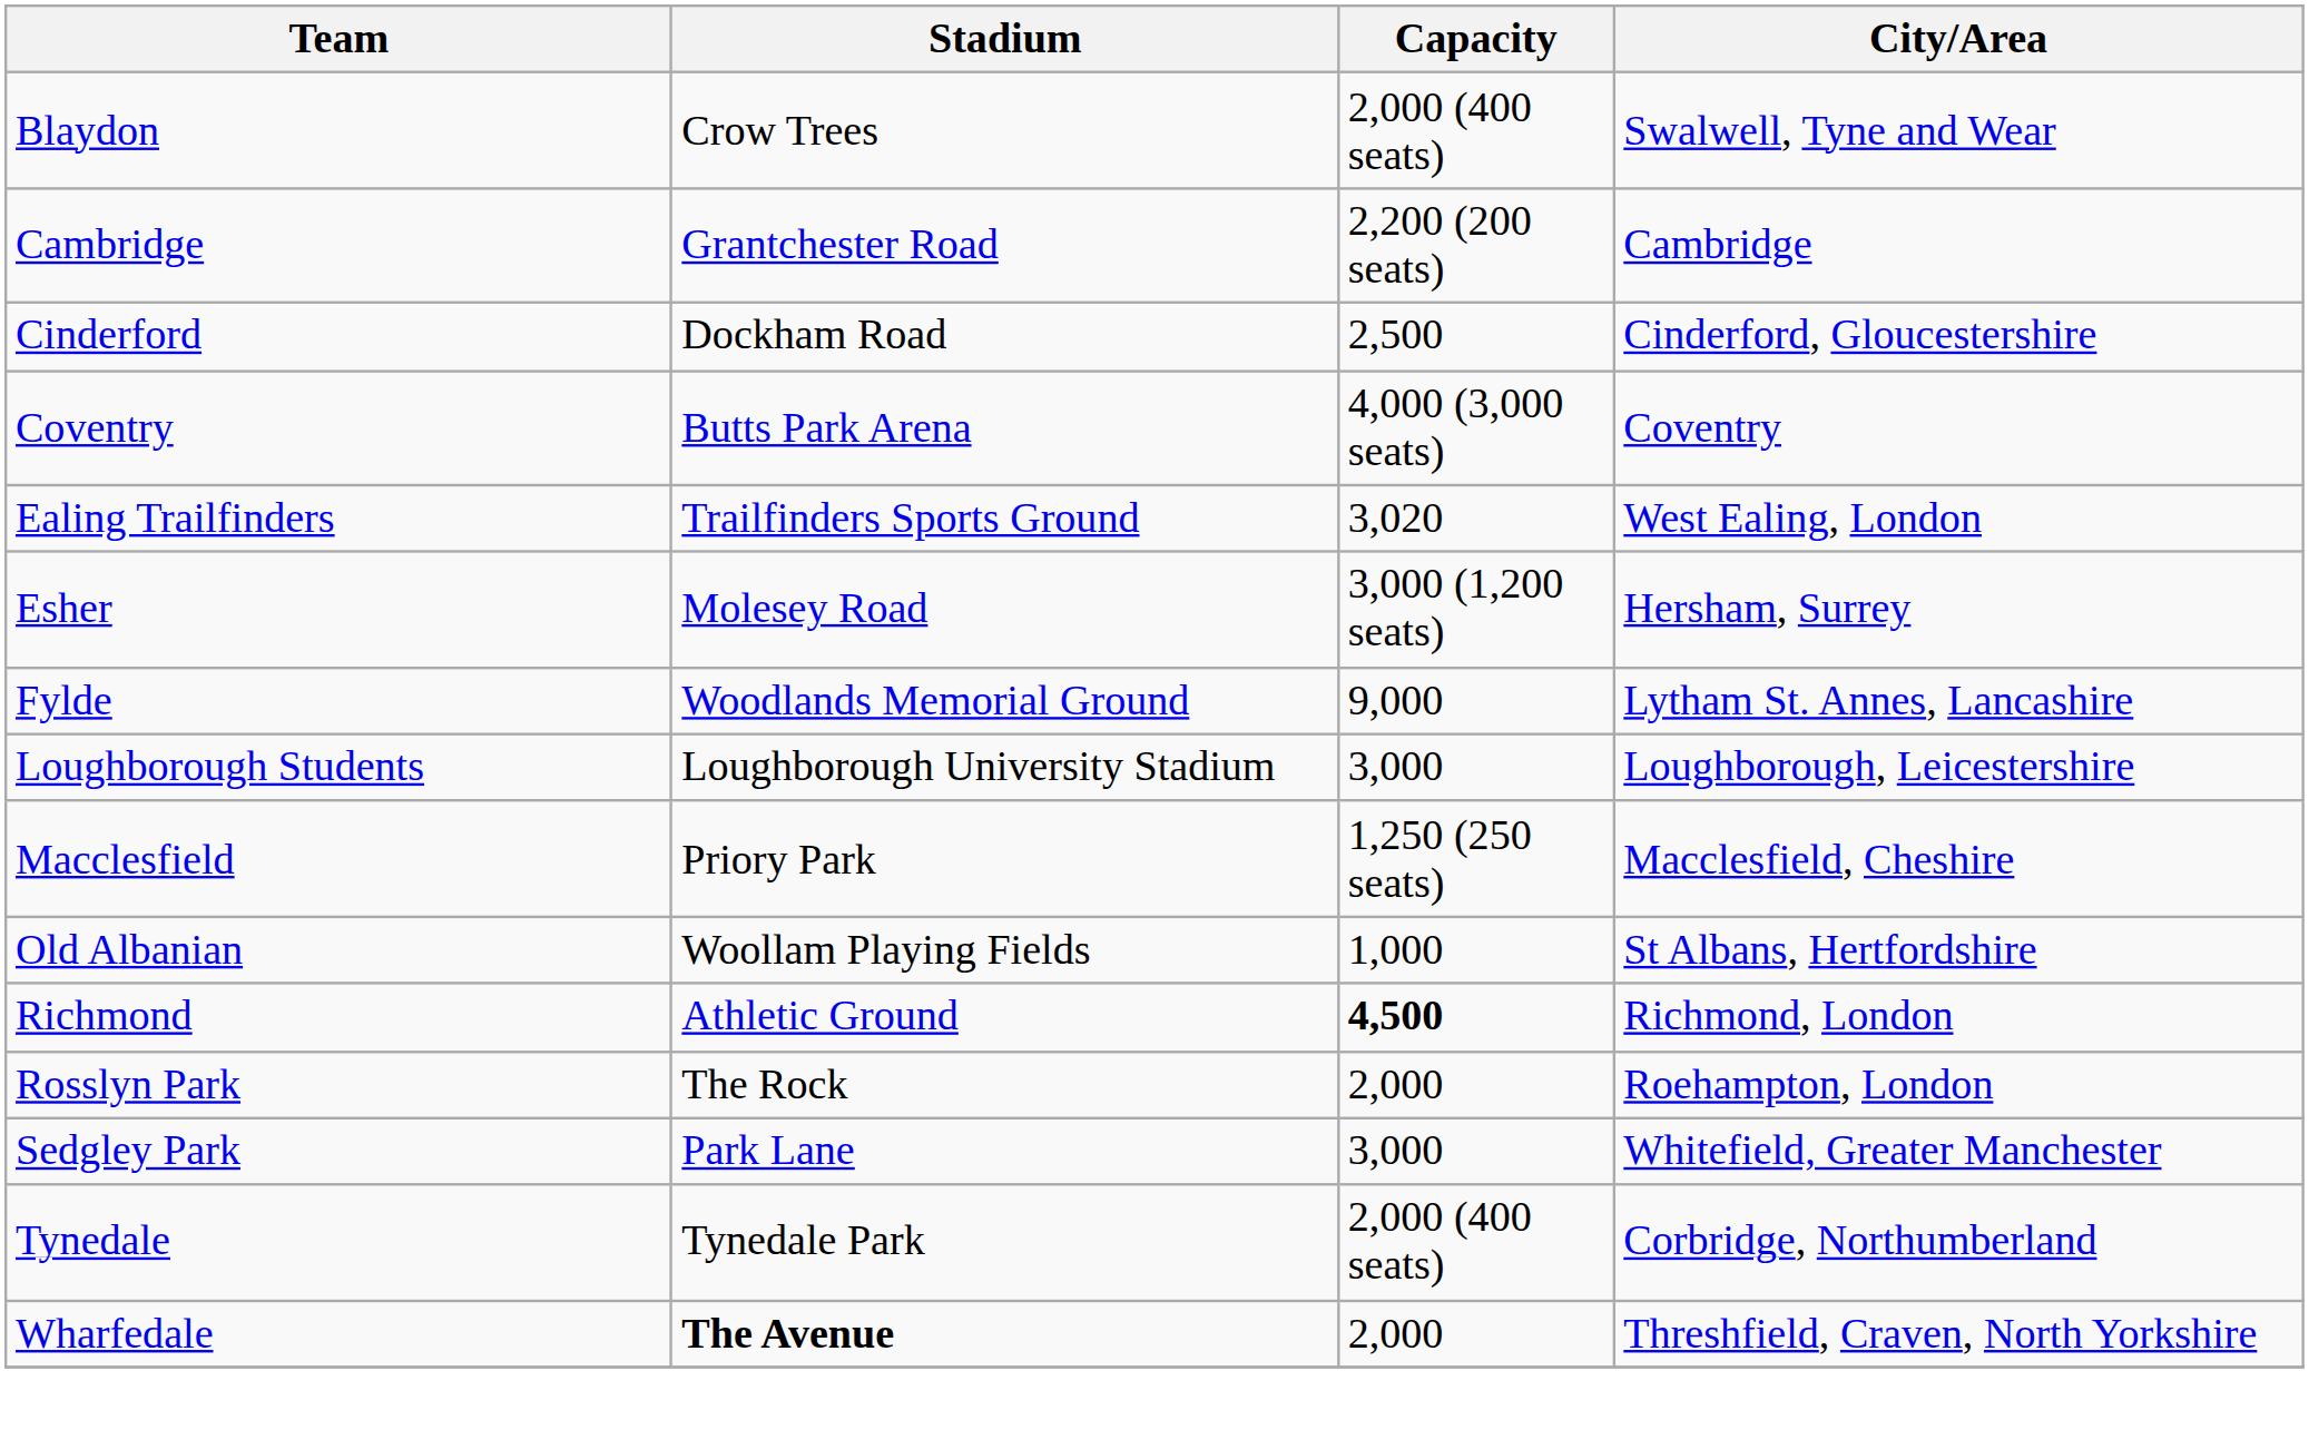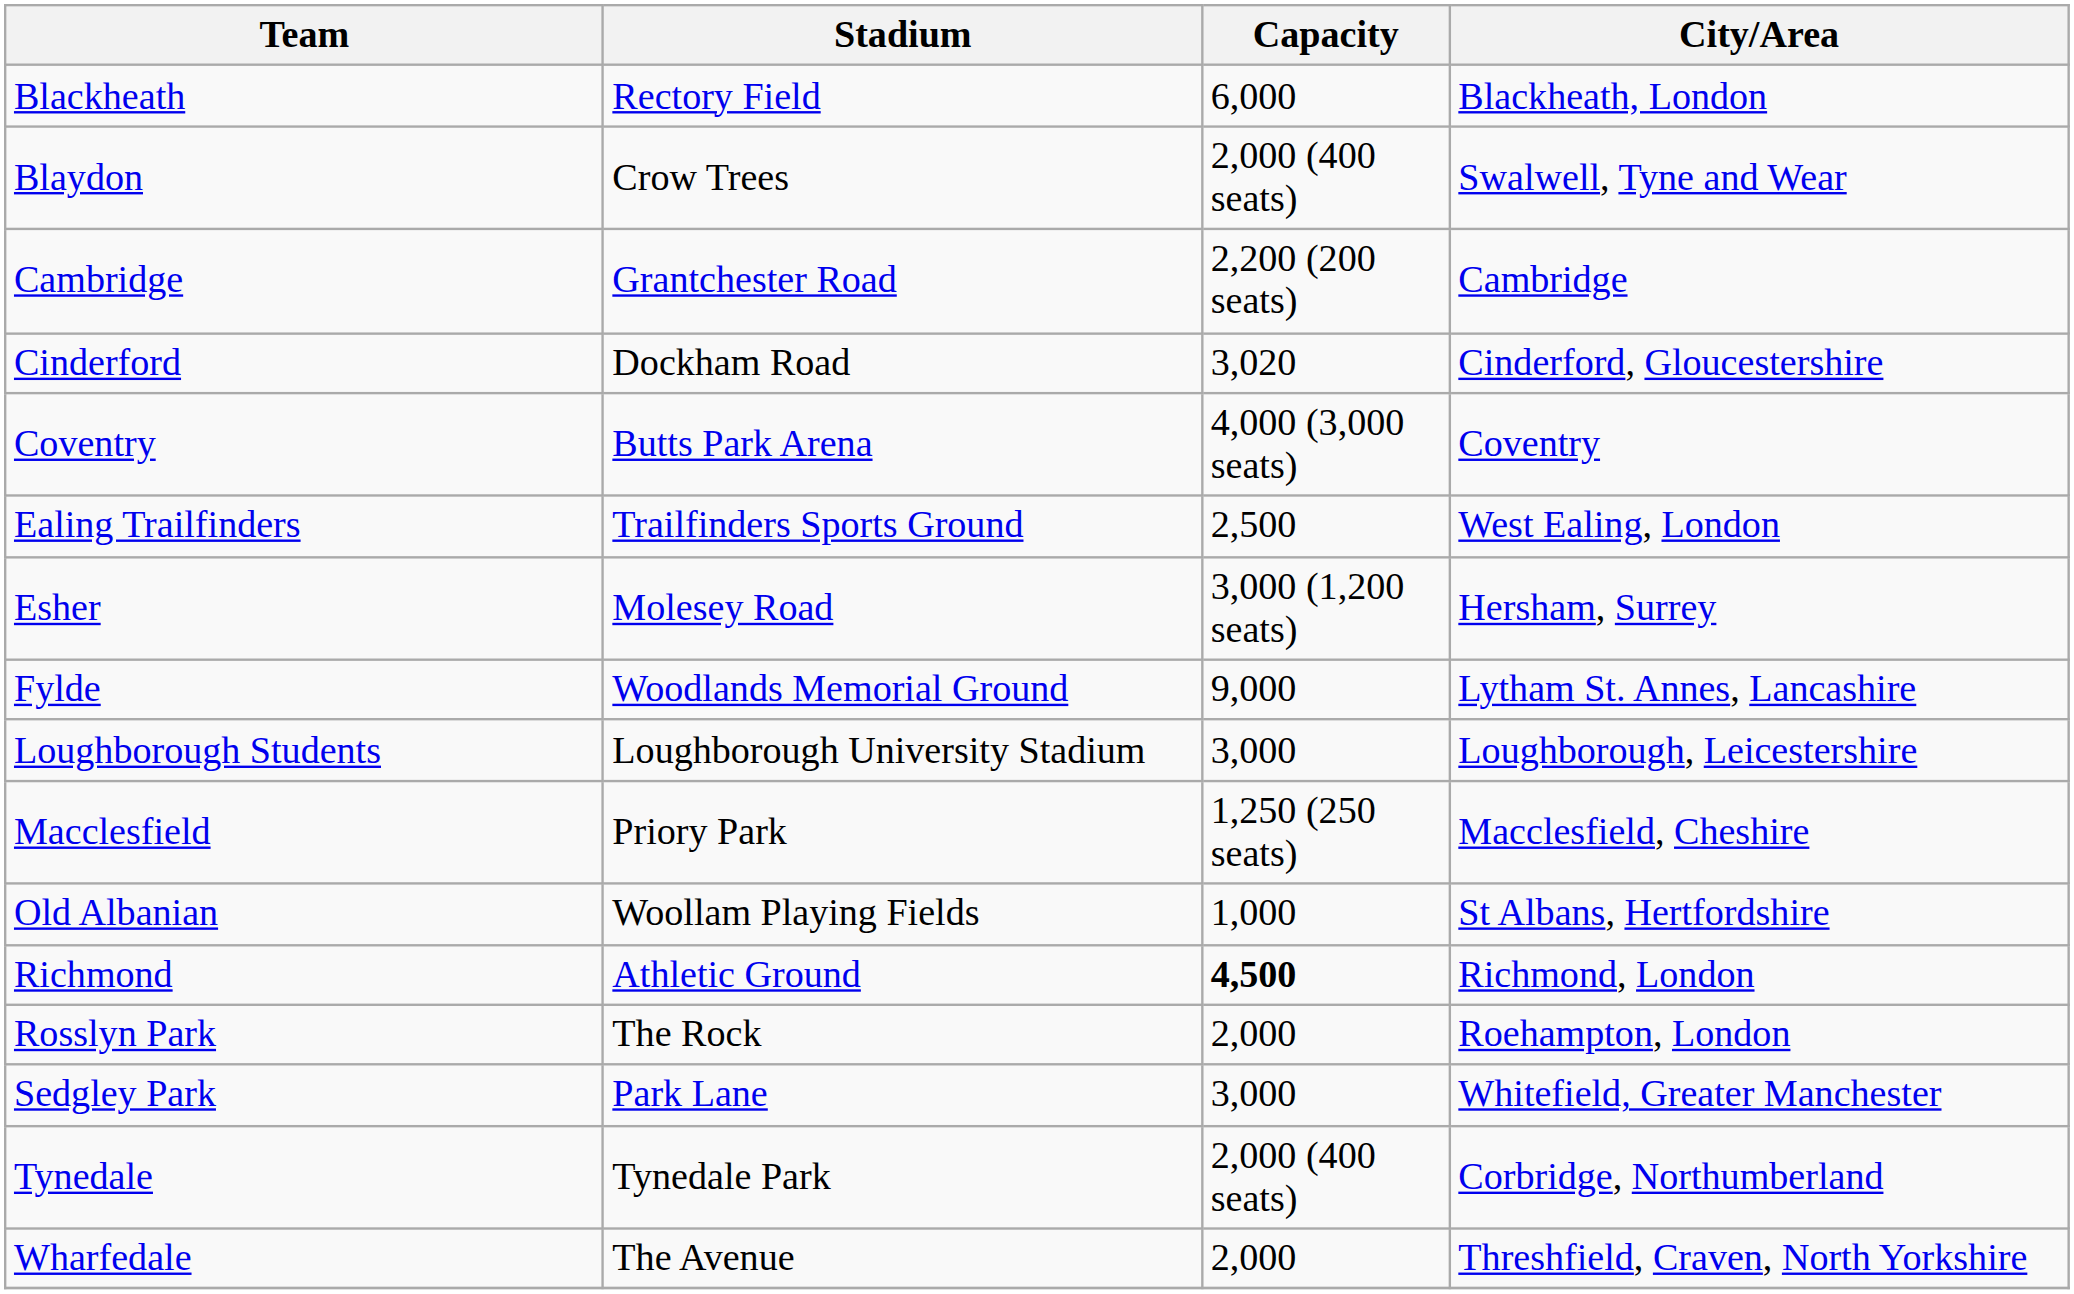 <table class="wikitable sortable">
 <tr>
 <th width=29%>Team</th>
 <th width=29%>Stadium</th>
 <th width=12%>Capacity</th>
 <th width=30%>City/Area</th>
+</tr>
+<tr>
+<td><a href='#'>Blackheath</a></td>
+<td><a href='#'>Rectory Field</a></td>
+<td>6,000</td>
+<td><a href='#'>Blackheath, London</a></td>
 </tr>
 <tr>
 <td><a href='#'>Blaydon</a></td>
 <td>Crow Trees</td>
 <td>2,000 (400 seats)</td>
 <td><a href='#'>Swalwell</a>, <a href='#'>Tyne and Wear</a></td>
 </tr>
 <tr>
 <td><a href='#'>Cambridge</a></td>
 <td><a href='#'>Grantchester Road</a></td>
 <td>2,200 (200 seats)</td>
 <td><a href='#'>Cambridge</a></td>
 </tr>
 <tr>
 <td><a href='#'>Cinderford</a></td>
 <td>Dockham Road</td>
-<td>2,500</td>
+<td>3,020</td>
 <td><a href='#'>Cinderford</a>, <a href='#'>Gloucestershire</a></td>
 </tr>
 <tr>
 <td><a href='#'>Coventry</a></td>
 <td><a href='#'>Butts Park Arena</a></td>
 <td>4,000 (3,000 seats)</td>
 <td><a href='#'>Coventry</a></td>
 </tr>
 <tr>
 <td><a href='#'>Ealing Trailfinders</a></td>
 <td><a href='#'>Trailfinders Sports Ground</a></td>
-<td>3,020</td>
+<td>2,500</td>
 <td><a href='#'>West Ealing</a>, <a href='#'>London</a></td>
 </tr>
 <tr>
 <td><a href='#'>Esher</a></td>
 <td><a href='#'>Molesey Road</a></td>
 <td>3,000 (1,200 seats)</td>
 <td><a href='#'>Hersham</a>, <a href='#'>Surrey</a></td>
 </tr>
 <tr>
 <td><a href='#'>Fylde</a></td>
 <td><a href='#'>Woodlands Memorial Ground</a></td>
 <td>9,000</td>
 <td><a href='#'>Lytham St. Annes</a>, <a href='#'>Lancashire</a></td>
 </tr>
 <tr>
 <td><a href='#'>Loughborough Students</a></td>
 <td>Loughborough University Stadium</td>
 <td>3,000</td>
 <td><a href='#'>Loughborough</a>, <a href='#'>Leicestershire</a></td>
 </tr>
 <tr>
 <td><a href='#'>Macclesfield</a></td>
 <td>Priory Park</td>
 <td>1,250 (250 seats)</td>
 <td><a href='#'>Macclesfield</a>, <a href='#'>Cheshire</a></td>
 </tr>
 <tr>
 <td><a href='#'>Old Albanian</a></td>
 <td>Woollam Playing Fields</td>
 <td>1,000</td>
 <td><a href='#'>St Albans</a>, <a href='#'>Hertfordshire</a></td>
 </tr>
 <tr>
 <td><a href='#'>Richmond</a></td>
 <td><a href='#'>Athletic Ground</a></td>
 <td><strong>4,500</strong></td>
 <td><a href='#'>Richmond</a>, <a href='#'>London</a></td>
 </tr>
 <tr>
 <td><a href='#'>Rosslyn Park</a></td>
 <td>The Rock</td>
 <td>2,000</td>
 <td><a href='#'>Roehampton</a>, <a href='#'>London</a></td>
 </tr>
 <tr>
 <td><a href='#'>Sedgley Park</a></td>
 <td><a href='#'>Park Lane</a></td>
 <td>3,000</td>
 <td><a href='#'>Whitefield, Greater Manchester</a></td>
 </tr>
 <tr>
 <td><a href='#'>Tynedale</a></td>
 <td>Tynedale Park</td>
 <td>2,000 (400 seats)</td>
 <td><a href='#'>Corbridge</a>, <a href='#'>Northumberland</a></td>
 </tr>
 <tr>
 <td><a href='#'>Wharfedale</a></td>
-<td><strong>The Avenue</strong></td>
+<td>The Avenue</td>
 <td>2,000</td>
 <td><a href='#'>Threshfield</a>, <a href='#'>Craven</a>, <a href='#'>North Yorkshire</a></td>
 </tr>
 <tr>
 </tr>
 </table>
